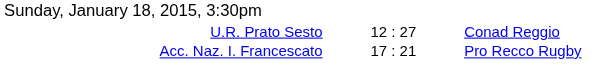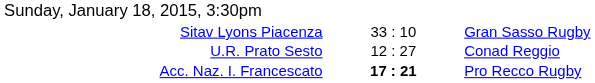 <table style="width:70%;" cellspacing="1">
 <tr>
 <th width=35%></th>
 <th width=15%></th>
 <th></th>
 </tr>
 <tr>
 <td>Sunday, January 18, 2015, 3:30pm</td>
 </tr>
 <tr style=font-size:90%>
+<td align=right><a href='#'>Sitav Lyons Piacenza</a></td>
+<td align=center>33 : 10</td>
+<td><a href='#'>Gran Sasso Rugby</a></td>
+</tr>
+<tr style=font-size:90%>
 <td align=right><a href='#'>U.R. Prato Sesto</a></td>
 <td align=center>12 : 27</td>
 <td><a href='#'>Conad Reggio</a></td>
 </tr>
 <tr style=font-size:90%>
 <td align=right><a href='#'>Acc. Naz. I. Francescato</a></td>
-<td align=center>17 : 21</td>
+<td align=center><strong>17 : 21</strong></td>
 <td><a href='#'>Pro Recco Rugby</a></td>
 </tr>
 </table>
